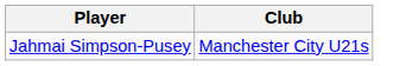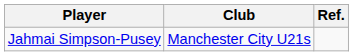 <table class="wikitable">
 <tr>
 <th>Player</th>
 <th>Club</th>
+<th>Ref.</th>
 </tr>
 <tr>
 <td> <a href='#'>Jahmai Simpson-Pusey</a></td>
 <td><a href='#'>Manchester City U21s</a></td>
+<td></td>
 </tr>
 </table>
